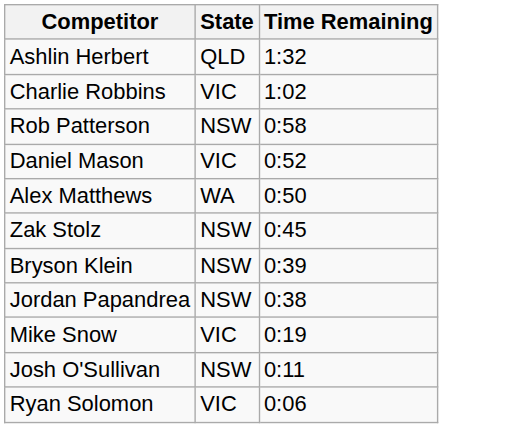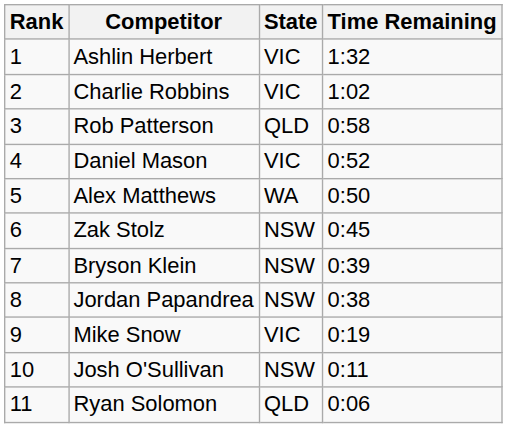 <table class="wikitable sortable mw-collapsible">
 <tr>
+<th>Rank</th>
 <th>Competitor</th>
 <th>State</th>
 <th>Time Remaining</th>
 </tr>
 <tr>
+<td>1</td>
 <td>Ashlin Herbert</td>
-<td>QLD</td>
+<td>VIC</td>
 <td>1:32</td>
 </tr>
 <tr>
+<td>2</td>
 <td>Charlie Robbins</td>
 <td>VIC</td>
 <td>1:02</td>
 </tr>
 <tr>
+<td>3</td>
 <td>Rob Patterson</td>
-<td>NSW</td>
+<td>QLD</td>
 <td>0:58</td>
 </tr>
 <tr>
+<td>4</td>
 <td>Daniel Mason</td>
 <td>VIC</td>
 <td>0:52</td>
 </tr>
 <tr>
+<td>5</td>
 <td>Alex Matthews</td>
 <td>WA</td>
 <td>0:50</td>
 </tr>
 <tr>
+<td>6</td>
 <td>Zak Stolz</td>
 <td>NSW</td>
 <td>0:45</td>
 </tr>
 <tr>
+<td>7</td>
 <td>Bryson Klein</td>
 <td>NSW</td>
 <td>0:39</td>
 </tr>
 <tr>
+<td>8</td>
 <td>Jordan Papandrea</td>
 <td>NSW</td>
 <td>0:38</td>
 </tr>
 <tr>
+<td>9</td>
 <td>Mike Snow</td>
 <td>VIC</td>
 <td>0:19</td>
 </tr>
 <tr>
+<td>10</td>
 <td>Josh O'Sullivan</td>
 <td>NSW</td>
 <td>0:11</td>
 </tr>
 <tr>
+<td>11</td>
 <td>Ryan Solomon</td>
-<td>VIC</td>
+<td>QLD</td>
 <td>0:06</td>
 </tr>
 </table>
